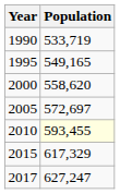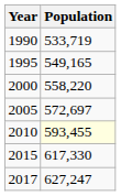 <table class="wikitable">
 <tr>
 <th>Year</th>
 <th>Population</th>
 </tr>
 <tr>
 <td>1990</td>
 <td>533,719</td>
 </tr>
 <tr>
 <td>1995</td>
 <td>549,165</td>
 </tr>
 <tr>
 <td>2000</td>
-<td>558,620</td>
+<td>558,220</td>
 </tr>
 <tr>
 <td>2005</td>
 <td>572,697</td>
 </tr>
 <tr>
 <td>2010</td>
 <td style="background: lightyellow;">593,455</td>
 </tr>
 <tr>
 <td>2015</td>
-<td>617,329</td>
+<td>617,330</td>
 </tr>
 <tr>
 <td>2017</td>
 <td>627,247</td>
 </tr>
 </table>
